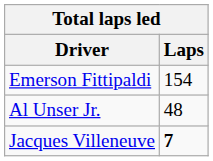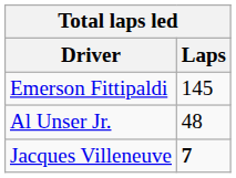 <table class="wikitable">
 <tr>
 <th colspan=2>Total laps led</th>
 </tr>
 <tr>
 <th>Driver</th>
 <th>Laps</th>
 </tr>
 <tr>
 <td><a href='#'>Emerson Fittipaldi</a></td>
-<td>154</td>
+<td>145</td>
 </tr>
 <tr>
 <td><a href='#'>Al Unser Jr.</a></td>
 <td>48</td>
 </tr>
 <tr>
 <td><a href='#'>Jacques Villeneuve</a></td>
 <td><strong>7</strong></td>
 </tr>
 </table>
